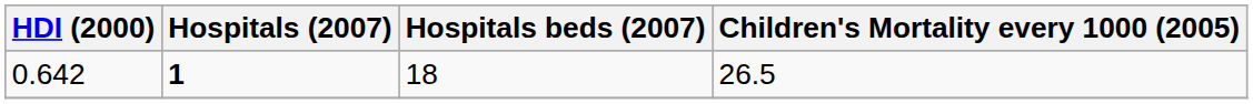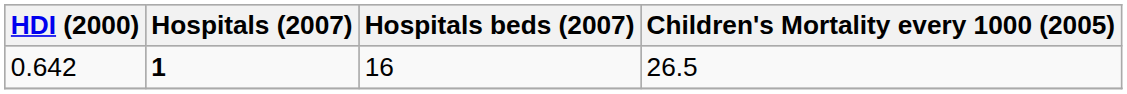 <table class="wikitable" border="1">
 <tr>
 <th><a href='#'>HDI</a> (2000)</th>
 <th>Hospitals (2007)</th>
 <th>Hospitals beds (2007)</th>
 <th>Children's Mortality every 1000 (2005)</th>
 </tr>
 <tr>
 <td>0.642</td>
 <td><strong>1</strong></td>
-<td>18</td>
+<td>16</td>
 <td>26.5</td>
 </tr>
 <tr>
 </tr>
 </table>
